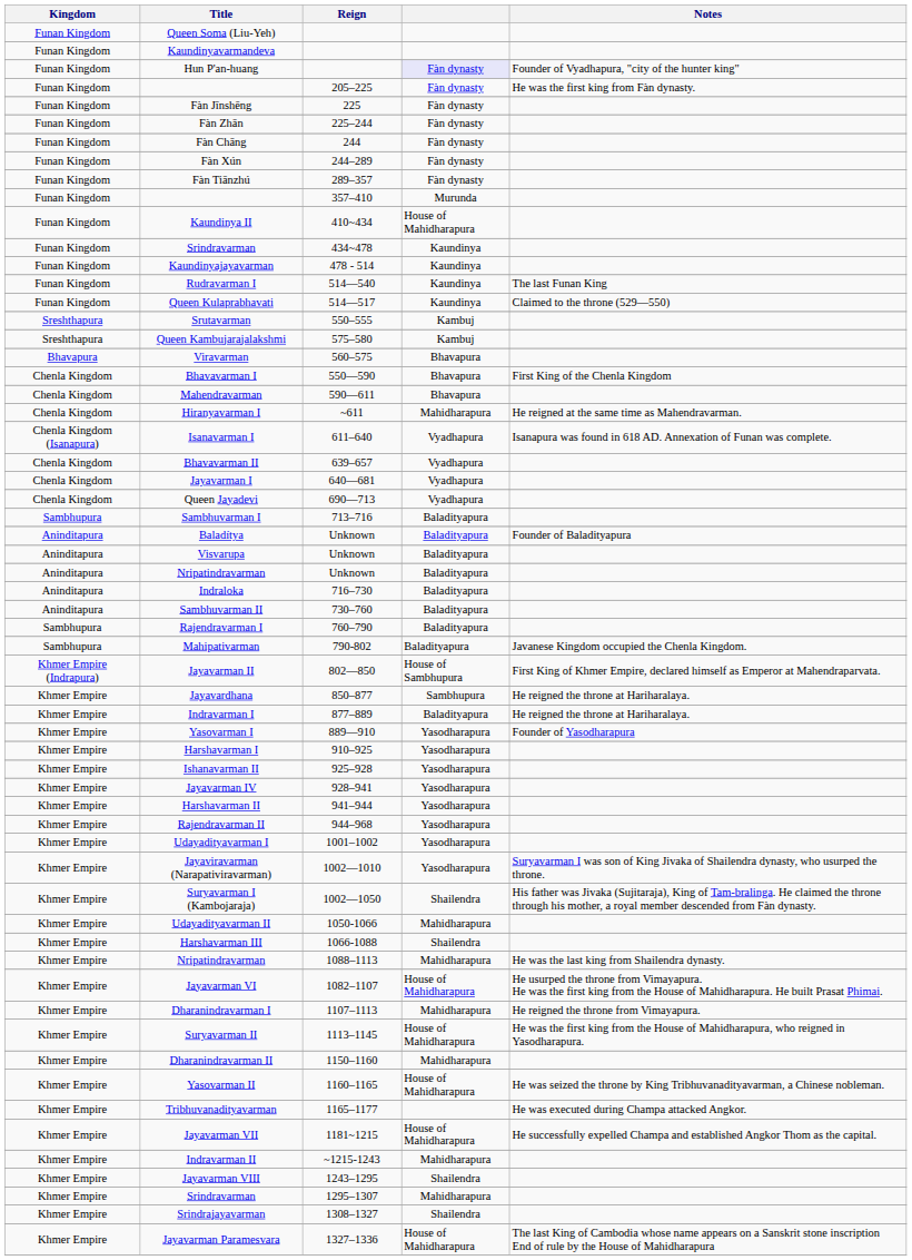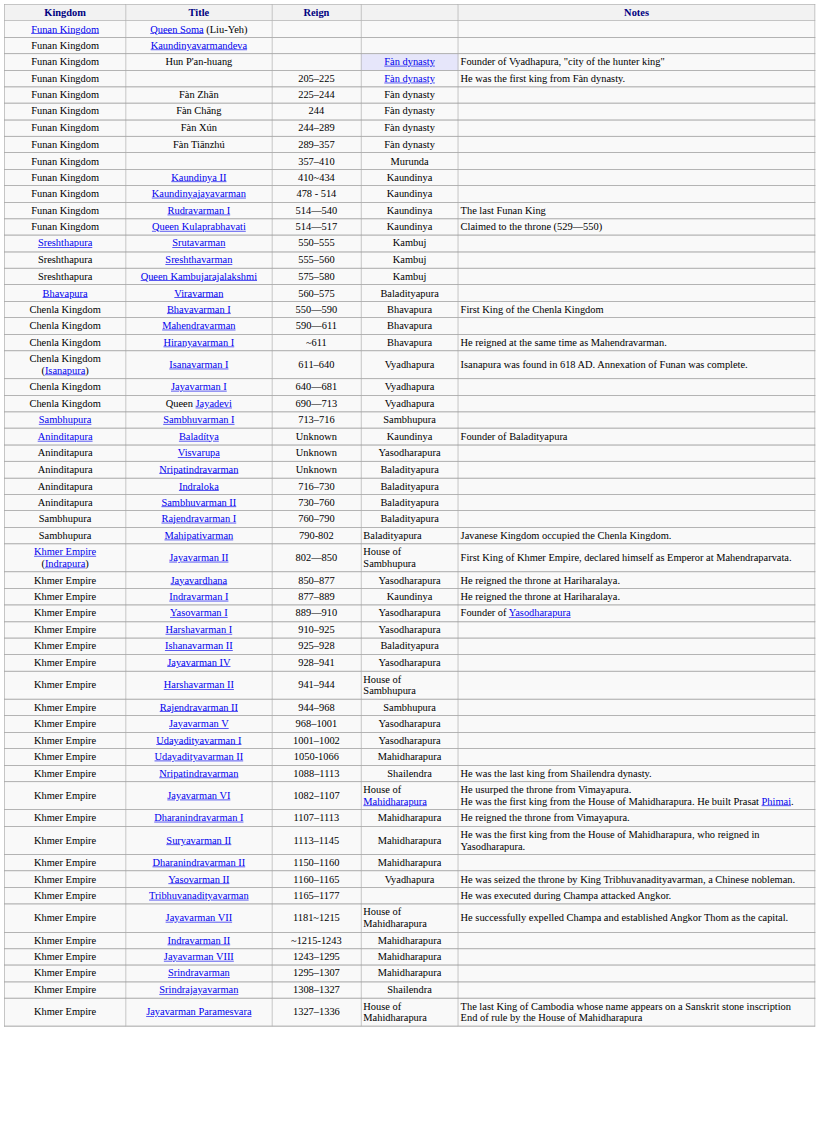 <table class="wikitable sortable">
 <tr>
 <th span style="color:#000080" width=15%>Kingdom</th>
 <th span style="color:#000080" width=18%>Title</th>
 <th span style="color:#000080" width=11%>Reign</th>
 <th span style="color:#000080" width=12%></th>
 <th span style="color:#000080" width=>Notes</th>
 </tr>
 <tr>
 <td align="center"><a href='#'>Funan Kingdom</a></td>
 <td align="center"><a href='#'>Queen Soma</a> (Liu-Yeh)</td>
 <td align="center"></td>
 <td></td>
 <td></td>
 </tr>
 <tr>
 </tr>
 <tr>
 <td align="center">Funan Kingdom</td>
 <td align="center"><a href='#'>Kaundinyavarmandeva</a></td>
 <td align="center"></td>
 <td></td>
 <td></td>
 </tr>
 <tr>
 </tr>
 <tr>
 <td align="center">Funan Kingdom</td>
 <td align="center">Hun P'an-huang</td>
 <td align="center"></td>
 <td align="center" style="background: lavender;"><a href='#'>Fàn dynasty</a></td>
 <td>Founder of Vyadhapura, "city of the hunter king"</td>
 </tr>
 <tr>
 </tr>
 <tr>
 <td align="center">Funan Kingdom</td>
 <td align="center"></td>
 <td align="center">205–225</td>
 <td align="center"><a href='#'>Fàn dynasty</a></td>
 <td>He was the first king from Fàn dynasty.</td>
 </tr>
 <tr>
-</tr>
-<tr>
-<td align="center">Funan Kingdom</td>
-<td align="center">Fàn Jīnshēng</td>
-<td align="center">225</td>
-<td align="center">Fàn dynasty</td>
-<td></td>
 </tr>
 <tr>
 </tr>
 <tr>
 <td align="center">Funan Kingdom</td>
 <td align="center">Fàn Zhān</td>
 <td align="center">225–244</td>
 <td align="center">Fàn dynasty</td>
 <td></td>
 </tr>
 <tr>
 </tr>
 <tr>
 <td align="center">Funan Kingdom</td>
 <td align="center">Fàn Chāng</td>
 <td align="center">244</td>
 <td align="center">Fàn dynasty</td>
 <td></td>
 </tr>
 <tr>
 </tr>
 <tr>
 <td align="center">Funan Kingdom</td>
 <td align="center">Fàn Xún</td>
 <td align="center">244–289</td>
 <td align="center">Fàn dynasty</td>
 <td></td>
 </tr>
 <tr>
 </tr>
 <tr>
 <td align="center">Funan Kingdom</td>
 <td align="center">Fàn Tiānzhú</td>
 <td align="center">289–357</td>
 <td align="center">Fàn dynasty</td>
 <td></td>
 </tr>
 <tr>
 </tr>
 <tr>
 <td align="center">Funan Kingdom</td>
 <td align="center"></td>
 <td align="center">357–410</td>
 <td align="center">Murunda</td>
 <td></td>
 </tr>
 <tr>
 </tr>
 <tr>
 <td align="center">Funan Kingdom</td>
 <td align="center"><a href='#'>Kaundinya II</a></td>
 <td align="center">410~434</td>
-<td>House of Mahidharapura</td>
+<td align="center">Kaundinya</td>
 <td></td>
 </tr>
 <tr>
-</tr>
-<tr>
-<td align="center">Funan Kingdom</td>
-<td align="center"><a href='#'>Srindravarman</a></td>
-<td align="center">434~478</td>
-<td align="center">Kaundinya</td>
-<td></td>
 </tr>
 <tr>
 </tr>
 <tr>
 <td align="center">Funan Kingdom</td>
 <td align="center"><a href='#'>Kaundinyajayavarman</a></td>
 <td align="center">478 - 514</td>
 <td align="center">Kaundinya</td>
 <td></td>
 </tr>
 <tr>
 </tr>
 <tr>
 <td align="center">Funan Kingdom</td>
 <td align="center"><a href='#'>Rudravarman I</a></td>
 <td align="center">514—540</td>
 <td align="center">Kaundinya</td>
 <td>The last Funan King</td>
 </tr>
 <tr>
 </tr>
 <tr>
 <td align="center">Funan Kingdom</td>
 <td align="center"><a href='#'>Queen Kulaprabhavati</a></td>
 <td align="center">514—517</td>
 <td align="center">Kaundinya</td>
 <td>Claimed to the throne (529—550)</td>
 </tr>
 <tr>
 </tr>
 <tr>
 <td align="center"><a href='#'>Sreshthapura</a></td>
 <td align="center"><a href='#'>Srutavarman</a></td>
 <td align="center">550–555</td>
 <td align="center">Kambuj</td>
 <td></td>
 </tr>
 <tr>
 </tr>
 <tr>
+<td align="center">Sreshthapura</td>
+<td align="center"><a href='#'>Sreshthavarman</a></td>
+<td align="center">555–560</td>
+<td align="center">Kambuj</td>
+<td></td>
+</tr>
+<tr>
 </tr>
 <tr>
 <td align="center">Sreshthapura</td>
 <td align="center"><a href='#'>Queen Kambujarajalakshmi</a></td>
 <td align="center">575–580</td>
 <td align="center">Kambuj</td>
 <td></td>
 </tr>
 <tr>
 </tr>
 <tr>
 <td align="center"><a href='#'>Bhavapura</a></td>
 <td align="center"><a href='#'>Viravarman</a></td>
 <td align="center">560–575</td>
-<td align="center">Bhavapura</td>
+<td align="center">Baladityapura</td>
 <td></td>
 </tr>
 <tr>
 </tr>
 <tr>
 <td align="center">Chenla Kingdom</td>
 <td align="center"><a href='#'>Bhavavarman I</a></td>
 <td align="center">550—590</td>
 <td align="center">Bhavapura</td>
 <td>First King of the Chenla Kingdom</td>
 </tr>
 <tr>
 </tr>
 <tr>
 <td align="center">Chenla Kingdom</td>
 <td align="center"><a href='#'>Mahendravarman</a></td>
 <td align="center">590—611</td>
 <td align="center">Bhavapura</td>
 <td></td>
 </tr>
 <tr>
 </tr>
 <tr>
 <td align="center">Chenla Kingdom</td>
 <td align="center"><a href='#'>Hiranyavarman I</a></td>
 <td align="center">~611</td>
-<td align="center">Mahidharapura</td>
+<td align="center">Bhavapura</td>
 <td>He reigned at the same time as Mahendravarman.</td>
 </tr>
 <tr>
 </tr>
 <tr>
 <td align="center">Chenla Kingdom<br>(<a href='#'>Isanapura</a>)</td>
 <td align="center"><a href='#'>Isanavarman I</a></td>
 <td align="center">611–640</td>
 <td align="center">Vyadhapura</td>
 <td>Isanapura was found in 618 AD. Annexation of Funan was complete.</td>
 </tr>
 <tr>
-</tr>
-<tr>
-<td align="center">Chenla Kingdom</td>
-<td align="center"><a href='#'>Bhavavarman II</a></td>
-<td align="center">639–657</td>
-<td align="center">Vyadhapura</td>
-<td></td>
 </tr>
 <tr>
 </tr>
 <tr>
 <td align="center">Chenla Kingdom</td>
 <td align="center"><a href='#'>Jayavarman I</a></td>
 <td align="center">640—681</td>
 <td align="center">Vyadhapura</td>
 <td></td>
 </tr>
 <tr>
 </tr>
 <tr>
 <td align="center">Chenla Kingdom</td>
 <td align="center">Queen <a href='#'>Jayadevi</a></td>
 <td align="center">690—713</td>
 <td align="center">Vyadhapura</td>
 <td></td>
 </tr>
 <tr>
 </tr>
 <tr>
 <td align="center"><a href='#'>Sambhupura</a></td>
 <td align="center"><a href='#'>Sambhuvarman I</a></td>
 <td align="center">713–716</td>
-<td align="center">Baladityapura</td>
+<td align="center">Sambhupura</td>
 <td></td>
 </tr>
 <tr>
 </tr>
 <tr>
 <td align="center"><a href='#'>Aninditapura</a></td>
 <td align="center"><a href='#'>Baladítya</a></td>
 <td align="center">Unknown</td>
-<td align="center"><a href='#'>Baladityapura</a></td>
+<td align="center">Kaundinya</td>
 <td>Founder of Baladityapura</td>
 </tr>
 <tr>
 </tr>
 <tr>
 <td align="center">Aninditapura</td>
 <td align="center"><a href='#'>Visvarupa</a></td>
 <td align="center">Unknown</td>
-<td align="center">Baladityapura</td>
+<td align="center">Yasodharapura</td>
 <td></td>
 </tr>
 <tr>
 </tr>
 <tr>
 <td align="center">Aninditapura</td>
 <td align="center"><a href='#'>Nripatindravarman</a></td>
 <td align="center">Unknown</td>
 <td align="center">Baladityapura</td>
 <td></td>
 </tr>
 <tr>
 </tr>
 <tr>
 <td align="center">Aninditapura</td>
 <td align="center"><a href='#'>Indraloka</a></td>
 <td align="center">716–730</td>
 <td align="center">Baladityapura</td>
 <td></td>
 </tr>
 <tr>
 </tr>
 <tr>
 <td align="center">Aninditapura</td>
 <td align="center"><a href='#'>Sambhuvarman II</a></td>
 <td align="center">730–760</td>
 <td align="center">Baladityapura</td>
 <td></td>
 </tr>
 <tr>
 </tr>
 <tr>
 <td align="center">Sambhupura</td>
 <td align="center"><a href='#'>Rajendravarman I</a></td>
 <td align="center">760–790</td>
 <td align="center">Baladityapura</td>
 <td></td>
 </tr>
 <tr>
 </tr>
 <tr>
 <td align="center">Sambhupura</td>
 <td align="center"><a href='#'>Mahipativarman</a></td>
 <td align="center">790-802</td>
 <td>Baladityapura</td>
 <td>Javanese Kingdom occupied the Chenla Kingdom.</td>
 </tr>
 <tr>
 </tr>
 <tr>
 <td align="center"><a href='#'>Khmer Empire</a><br>(<a href='#'>Indrapura</a>)</td>
 <td align="center"><a href='#'>Jayavarman II</a></td>
 <td align="center">802—850</td>
 <td>House of Sambhupura</td>
 <td>First King of Khmer Empire, declared himself as Emperor at Mahendraparvata.</td>
 </tr>
 <tr>
 </tr>
 <tr>
 <td align="center">Khmer Empire</td>
 <td align="center"><a href='#'>Jayavardhana</a></td>
 <td align="center">850–877</td>
-<td align="center">Sambhupura</td>
+<td align="center">Yasodharapura</td>
 <td>He reigned the throne at Hariharalaya.</td>
 </tr>
 <tr>
 </tr>
 <tr>
 <td align="center">Khmer Empire</td>
 <td align="center"><a href='#'>Indravarman I</a></td>
 <td align="center">877–889</td>
-<td align="center">Baladityapura</td>
+<td align="center">Kaundinya</td>
 <td>He reigned the throne at Hariharalaya.</td>
 </tr>
 <tr>
 </tr>
 <tr>
 <td align="center">Khmer Empire</td>
 <td align="center"><a href='#'>Yasovarman I</a></td>
 <td align="center">889—910</td>
 <td align="center">Yasodharapura</td>
 <td>Founder of <a href='#'>Yasodharapura</a></td>
 </tr>
 <tr>
 </tr>
 <tr>
 <td align="center">Khmer Empire</td>
 <td align="center"><a href='#'>Harshavarman I</a></td>
 <td align="center">910–925</td>
 <td align="center">Yasodharapura</td>
 <td></td>
 </tr>
 <tr>
 </tr>
 <tr>
 <td align="center">Khmer Empire</td>
 <td align="center"><a href='#'>Ishanavarman II</a></td>
 <td align="center">925–928</td>
-<td align="center">Yasodharapura</td>
+<td align="center">Baladityapura</td>
 <td></td>
 </tr>
 <tr>
 </tr>
 <tr>
 <td align="center">Khmer Empire</td>
 <td align="center"><a href='#'>Jayavarman IV</a></td>
 <td align="center">928–941</td>
 <td align="center">Yasodharapura</td>
 <td></td>
 </tr>
 <tr>
 </tr>
 <tr>
 <td align="center">Khmer Empire</td>
 <td align="center"><a href='#'>Harshavarman II</a></td>
 <td align="center">941–944</td>
-<td align="center">Yasodharapura</td>
+<td>House of Sambhupura</td>
 <td></td>
 </tr>
 <tr>
 </tr>
 <tr>
 <td align="center">Khmer Empire</td>
 <td align="center"><a href='#'>Rajendravarman II</a></td>
 <td align="center">944–968</td>
-<td align="center">Yasodharapura</td>
+<td align="center">Sambhupura</td>
 <td></td>
 </tr>
 <tr>
+</tr>
+<tr>
+<td align="center">Khmer Empire</td>
+<td align="center"><a href='#'>Jayavarman V</a></td>
+<td align="center">968–1001</td>
+<td align="center">Yasodharapura</td>
+<td></td>
 </tr>
 <tr>
 </tr>
 <tr>
 <td align="center">Khmer Empire</td>
 <td align="center"><a href='#'>Udayadityavarman I</a></td>
 <td align="center">1001–1002</td>
 <td align="center">Yasodharapura</td>
 <td></td>
 </tr>
 <tr>
 </tr>
 <tr>
-<td align="center">Khmer Empire</td>
-<td align="center"><a href='#'>Jayaviravarman</a> <br>(Narapativiravarman)</td>
-<td align="center">1002—1010</td>
-<td align="center">Yasodharapura</td>
-<td><a href='#'>Suryavarman I</a> was son of King Jivaka of Shailendra dynasty, who usurped the throne.</td>
-</tr>
-<tr>
-</tr>
-<tr>
-<td align="center">Khmer Empire</td>
-<td align="center"><a href='#'>Suryavarman I</a> <br>(Kambojaraja)</td>
-<td align="center">1002—1050</td>
-<td align="center">Shailendra</td>
-<td>His father was Jivaka (Sujitaraja), King of <a href='#'>Tam-bralinga</a>. He claimed the throne through his mother, a royal member descended from Fàn dynasty.</td>
 </tr>
 <tr>
 </tr>
 <tr>
 <td align="center">Khmer Empire</td>
 <td align="center"><a href='#'>Udayadityavarman II</a></td>
 <td align="center">1050-1066</td>
 <td align="center">Mahidharapura</td>
 <td></td>
 </tr>
 <tr>
 </tr>
 <tr>
-<td align="center">Khmer Empire</td>
-<td align="center"><a href='#'>Harshavarman III</a></td>
-<td align="center">1066-1088</td>
-<td align="center">Shailendra</td>
-<td></td>
-</tr>
-<tr>
 </tr>
 <tr>
 <td align="center">Khmer Empire</td>
 <td align="center"><a href='#'>Nripatindravarman</a></td>
 <td align="center">1088–1113</td>
-<td align="center">Mahidharapura</td>
+<td align="center">Shailendra</td>
 <td>He was the last king from Shailendra dynasty.</td>
 </tr>
 <tr>
 </tr>
 <tr>
 <td align="center">Khmer Empire</td>
 <td align="center"><a href='#'>Jayavarman VI</a></td>
 <td align="center">1082–1107</td>
 <td>House of <a href='#'>Mahidharapura</a></td>
 <td>He usurped the throne from Vimayapura. <br>He was the first king from the House of Mahidharapura. He built Prasat <a href='#'>Phimai</a>.</td>
 </tr>
 <tr>
 </tr>
 <tr>
 <td align="center">Khmer Empire</td>
 <td align="center"><a href='#'>Dharanindravarman I</a></td>
 <td align="center">1107–1113</td>
 <td align="center">Mahidharapura</td>
 <td>He reigned the throne from Vimayapura.</td>
 </tr>
 <tr>
 </tr>
 <tr>
 <td align="center">Khmer Empire</td>
 <td align="center"><a href='#'>Suryavarman II</a></td>
 <td align="center">1113–1145</td>
-<td>House of Mahidharapura</td>
+<td align="center">Mahidharapura</td>
 <td>He was the first king from the House of Mahidharapura, who reigned in Yasodharapura.</td>
 </tr>
 <tr>
 </tr>
 <tr>
 <td align="center">Khmer Empire</td>
 <td align="center"><a href='#'>Dharanindravarman II</a></td>
 <td align="center">1150–1160</td>
 <td align="center">Mahidharapura</td>
 <td></td>
 </tr>
 <tr>
 </tr>
 <tr>
 <td align="center">Khmer Empire</td>
 <td align="center"><a href='#'>Yasovarman II</a></td>
 <td align="center">1160–1165</td>
-<td>House of Mahidharapura</td>
+<td align="center">Vyadhapura</td>
 <td>He was seized the throne by King Tribhuvanadityavarman, a Chinese nobleman.</td>
 </tr>
 <tr>
 </tr>
 <tr>
 <td align="center">Khmer Empire</td>
 <td align="center"><a href='#'>Tribhuvanadityavarman</a></td>
 <td align="center">1165–1177</td>
 <td></td>
 <td>He was executed during Champa attacked Angkor.</td>
 </tr>
 <tr>
 </tr>
 <tr>
 <td align="center">Khmer Empire</td>
 <td align="center"><a href='#'>Jayavarman VII</a></td>
 <td align="center">1181~1215</td>
 <td>House of Mahidharapura</td>
 <td>He successfully expelled Champa and established Angkor Thom as the capital.</td>
 </tr>
 <tr>
 </tr>
 <tr>
 <td align="center">Khmer Empire</td>
 <td align="center"><a href='#'>Indravarman II</a></td>
 <td align="center">~1215-1243</td>
 <td align="center">Mahidharapura</td>
 <td></td>
 </tr>
 <tr>
 </tr>
 <tr>
 <td align="center">Khmer Empire</td>
 <td align="center"><a href='#'>Jayavarman VIII</a></td>
 <td align="center">1243–1295</td>
-<td align="center">Shailendra</td>
+<td align="center">Mahidharapura</td>
 <td></td>
 </tr>
 <tr>
 </tr>
 <tr>
 <td align="center">Khmer Empire</td>
 <td align="center"><a href='#'>Srindravarman</a></td>
 <td align="center">1295–1307</td>
 <td align="center">Mahidharapura</td>
 <td></td>
 </tr>
 <tr>
 </tr>
 <tr>
 <td align="center">Khmer Empire</td>
 <td align="center"><a href='#'>Srindrajayavarman</a></td>
 <td align="center">1308–1327</td>
 <td align="center">Shailendra</td>
 <td></td>
 </tr>
 <tr>
 </tr>
 <tr>
 <td align="center">Khmer Empire</td>
 <td align="center"><a href='#'>Jayavarman Paramesvara</a></td>
 <td align="center">1327–1336</td>
 <td>House of Mahidharapura</td>
 <td>The last King of Cambodia whose name appears on a Sanskrit stone inscription <br>End of rule by the House of Mahidharapura</td>
 </tr>
 <tr>
 </tr>
 </table>
